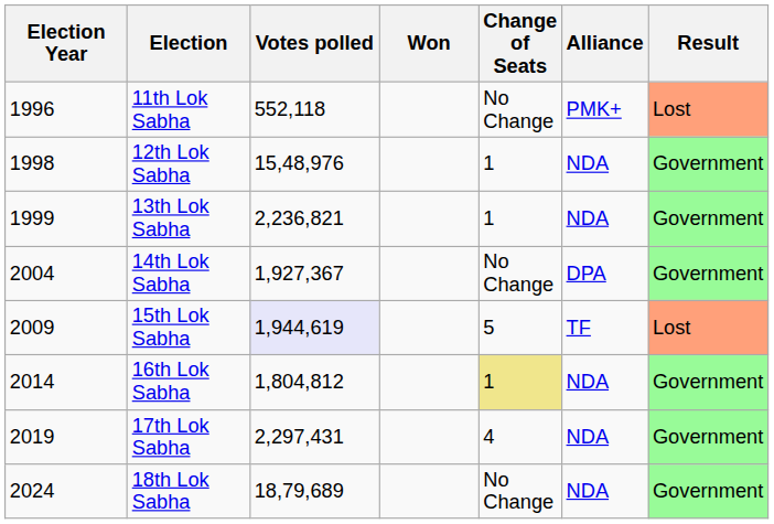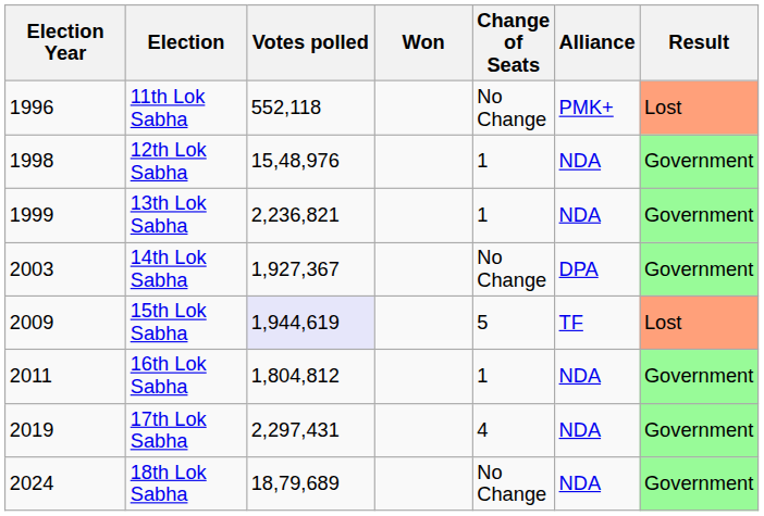 <table class=wikitable>
 <tr>
 <th style="width:25%;" Style="background-color:#FFD700; color:black">Election Year</th>
 <th style="width:25%;" Style="background-color:#FFD700; color:black">Election</th>
 <th style="width:25%;" Style="background-color:#FFD700; color:black">Votes polled</th>
 <th style="width:25%;" Style="background-color:#FFD700; color:black">Won</th>
 <th style="width:25%;" Style="background-color:#FFD700; color:black">Change of Seats</th>
 <th style="width:25%;" Style="background-color:#FFD700; color:black">Alliance</th>
 <th style="width:25%;" Style="background-color:#FFD700; color:black">Result</th>
 </tr>
 <tr>
 <td>1996</td>
 <td><a href='#'>11th Lok Sabha</a></td>
 <td>552,118</td>
 <td></td>
 <td>No Change</td>
 <td><a href='#'>PMK+</a></td>
 <td ! style="background:#FFA07A;">Lost</td>
 </tr>
 <tr>
 <td>1998</td>
 <td><a href='#'>12th Lok Sabha</a></td>
 <td>15,48,976</td>
 <td></td>
 <td>1</td>
 <td><a href='#'>NDA</a></td>
 <td ! style="background:#98FB98;">Government</td>
 </tr>
 <tr>
 <td>1999</td>
 <td><a href='#'>13th Lok Sabha</a></td>
 <td>2,236,821</td>
 <td></td>
 <td>1</td>
 <td><a href='#'>NDA</a></td>
 <td ! style="background:#98FB98;">Government</td>
 </tr>
 <tr>
-<td>2004</td>
+<td>2003</td>
 <td><a href='#'>14th Lok Sabha</a></td>
 <td>1,927,367</td>
 <td></td>
 <td>No Change</td>
 <td><a href='#'>DPA</a></td>
 <td ! style="background:#98FB98;">Government</td>
 </tr>
 <tr>
 <td>2009</td>
 <td><a href='#'>15th Lok Sabha</a></td>
 <td style="background: lavender;">1,944,619</td>
 <td></td>
 <td>5</td>
 <td><a href='#'>TF</a></td>
 <td ! style="background:#FFA07A;">Lost</td>
 </tr>
 <tr>
-<td>2014</td>
+<td>2011</td>
 <td><a href='#'>16th Lok Sabha</a></td>
 <td>1,804,812</td>
 <td></td>
-<td style="background: khaki;">1</td>
+<td>1</td>
 <td><a href='#'>NDA</a></td>
 <td ! style="background:#98FB98;">Government</td>
 </tr>
 <tr>
 <td>2019</td>
 <td><a href='#'>17th Lok Sabha</a></td>
 <td>2,297,431</td>
 <td></td>
 <td>4</td>
 <td><a href='#'>NDA</a></td>
 <td ! style="background:#98FB98;">Government</td>
 </tr>
 <tr>
 <td>2024</td>
 <td><a href='#'>18th Lok Sabha</a></td>
 <td>18,79,689</td>
 <td></td>
 <td>No Change</td>
 <td><a href='#'>NDA</a></td>
 <td ! style="background:#98FB98;">Government</td>
 </tr>
 </table>
